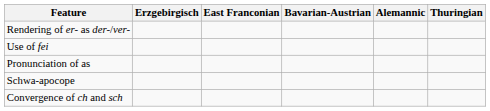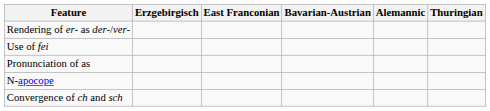 <table class="wikitable">
 <tr>
 <th>Feature</th>
 <th>Erzgebirgisch</th>
 <th>East Franconian</th>
 <th>Bavarian-Austrian</th>
 <th>Alemannic</th>
 <th>Thuringian</th>
 </tr>
 <tr>
 <td>Rendering of <em>er-</em> as <em>der-</em>/<em>ver-</em></td>
 <td></td>
 <td></td>
 <td></td>
 <td></td>
 <td></td>
 </tr>
 <tr>
 <td>Use of <em>fei</em></td>
 <td></td>
 <td></td>
 <td></td>
 <td></td>
 <td></td>
 </tr>
 <tr>
 <td>Pronunciation of  as </td>
 <td></td>
 <td></td>
 <td></td>
 <td></td>
 <td></td>
 </tr>
 <tr>
-<td>Schwa-apocope</td>
+<td>N-<a href='#'>apocope</a></td>
 <td></td>
 <td></td>
 <td></td>
 <td></td>
 <td></td>
 </tr>
 <tr>
 <td>Convergence of <em>ch</em> and <em>sch</em></td>
 <td></td>
 <td></td>
 <td></td>
 <td></td>
 <td></td>
 </tr>
 </table>
